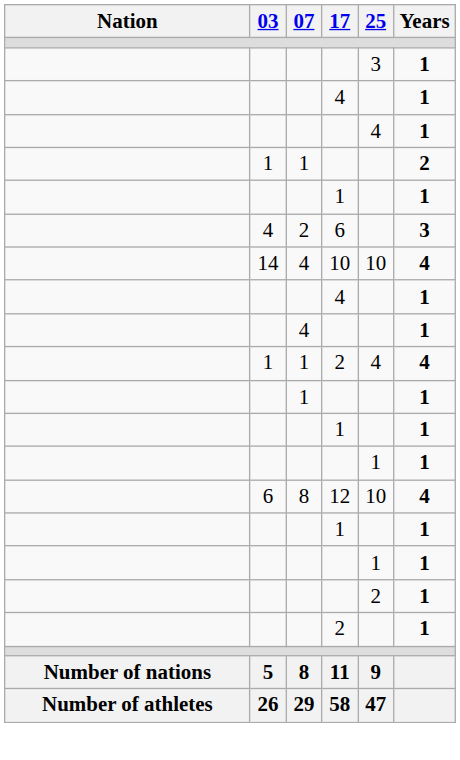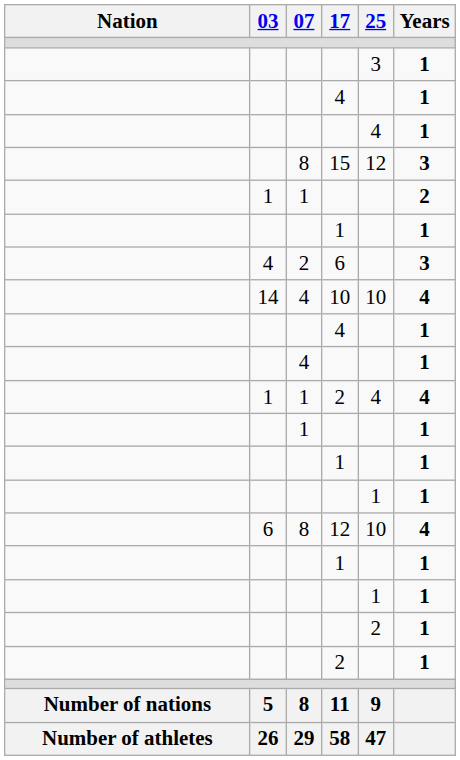 <table class=wikitable style="text-align:center">
 <tr>
 <th width=180>Nation</th>
 <th width=20><a href='#'>03</a></th>
 <th width=20><a href='#'>07</a></th>
 <th width=20><a href='#'>17</a></th>
 <th width=20><a href='#'>25</a></th>
 <th width=40>Years</th>
 </tr>
 <tr bgcolor=#DDDDDD>
 <td colspan=6></td>
 </tr>
 <tr>
 <td align=left></td>
 <td></td>
 <td></td>
 <td></td>
 <td>3</td>
 <td><strong>1</strong></td>
 </tr>
 <tr>
 <td align=left></td>
 <td></td>
 <td></td>
 <td>4</td>
 <td></td>
 <td><strong>1</strong></td>
 </tr>
 <tr>
 <td align=left></td>
 <td></td>
 <td></td>
 <td></td>
 <td>4</td>
 <td><strong>1</strong></td>
+</tr>
+<tr>
+<td align=left></td>
+<td></td>
+<td>8</td>
+<td>15</td>
+<td>12</td>
+<td><strong>3</strong></td>
 </tr>
 <tr>
 <td align=left></td>
 <td>1</td>
 <td>1</td>
 <td></td>
 <td></td>
 <td><strong>2</strong></td>
 </tr>
 <tr>
 <td align=left></td>
 <td></td>
 <td></td>
 <td>1</td>
 <td></td>
 <td><strong>1</strong></td>
 </tr>
 <tr>
 <td align=left></td>
 <td>4</td>
 <td>2</td>
 <td>6</td>
 <td></td>
 <td><strong>3</strong></td>
 </tr>
 <tr>
 <td align=left></td>
 <td>14</td>
 <td>4</td>
 <td>10</td>
 <td>10</td>
 <td><strong>4</strong></td>
 </tr>
 <tr>
 <td align=left></td>
 <td></td>
 <td></td>
 <td>4</td>
 <td></td>
 <td><strong>1</strong></td>
 </tr>
 <tr>
 <td align=left></td>
 <td></td>
 <td>4</td>
 <td></td>
 <td></td>
 <td><strong>1</strong></td>
 </tr>
 <tr>
 <td align=left></td>
 <td>1</td>
 <td>1</td>
 <td>2</td>
 <td>4</td>
 <td><strong>4</strong></td>
 </tr>
 <tr>
 <td align=left></td>
 <td></td>
 <td>1</td>
 <td></td>
 <td></td>
 <td><strong>1</strong></td>
 </tr>
 <tr>
 <td align=left></td>
 <td></td>
 <td></td>
 <td>1</td>
 <td></td>
 <td><strong>1</strong></td>
 </tr>
 <tr>
 <td align=left></td>
 <td></td>
 <td></td>
 <td></td>
 <td>1</td>
 <td><strong>1</strong></td>
 </tr>
 <tr>
 <td align=left></td>
 <td>6</td>
 <td>8</td>
 <td>12</td>
 <td>10</td>
 <td><strong>4</strong></td>
 </tr>
 <tr>
 <td align=left></td>
 <td></td>
 <td></td>
 <td>1</td>
 <td></td>
 <td><strong>1</strong></td>
 </tr>
 <tr>
 <td align=left></td>
 <td></td>
 <td></td>
 <td></td>
 <td>1</td>
 <td><strong>1</strong></td>
 </tr>
 <tr>
 <td align=left></td>
 <td></td>
 <td></td>
 <td></td>
 <td>2</td>
 <td><strong>1</strong></td>
 </tr>
 <tr>
 <td align=left></td>
 <td></td>
 <td></td>
 <td>2</td>
 <td></td>
 <td><strong>1</strong></td>
 </tr>
 <tr bgcolor=#DDDDDD>
 <td colspan=6></td>
 </tr>
 <tr>
 <th>Number of nations</th>
 <th>5</th>
 <th>8</th>
 <th>11</th>
 <th>9</th>
 <th></th>
 </tr>
 <tr>
 <th>Number of athletes</th>
 <th>26</th>
 <th>29</th>
 <th>58</th>
 <th>47</th>
 <th></th>
 </tr>
 </table>
